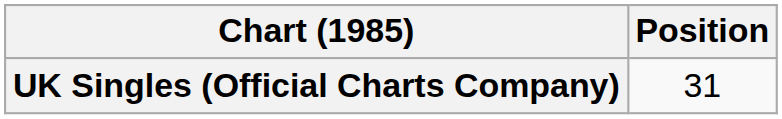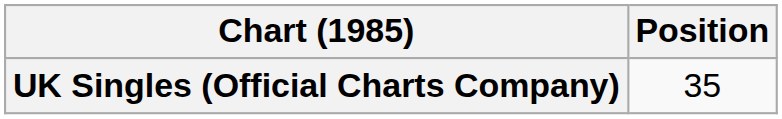 <table class="wikitable plainrowheaders" style="text-align:center">
 <tr>
 <th scope="col">Chart (1985)</th>
 <th scope="col">Position</th>
 </tr>
 <tr>
 <th scope="row">UK Singles (Official Charts Company)</th>
-<td>31</td>
+<td>35</td>
 </tr>
 </table>
